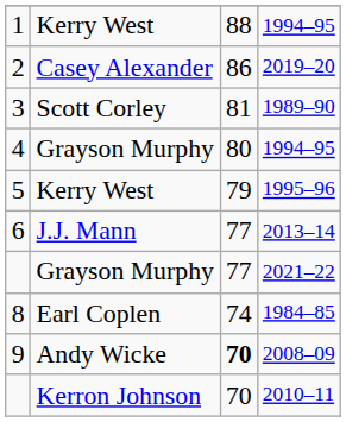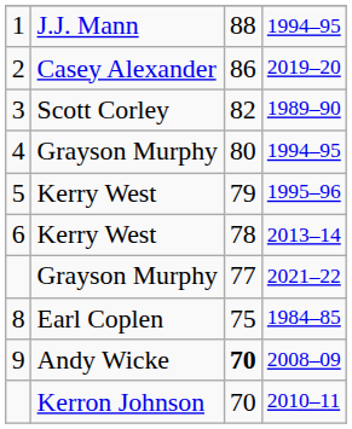 <table class="wikitable">
 <tr>
 </tr>
 <tr>
 <td>1</td>
-<td>Kerry West</td>
+<td><a href='#'>J.J. Mann</a></td>
 <td>88</td>
 <td style="font-size:80%;"><a href='#'>1994–95</a></td>
 </tr>
 <tr>
 <td>2</td>
 <td><a href='#'>Casey Alexander</a></td>
 <td>86</td>
 <td style="font-size:80%;"><a href='#'>2019–20</a></td>
 </tr>
 <tr>
 <td>3</td>
 <td>Scott Corley</td>
-<td>81</td>
+<td>82</td>
 <td style="font-size:80%;"><a href='#'>1989–90</a></td>
 </tr>
 <tr>
 <td>4</td>
 <td>Grayson Murphy</td>
 <td>80</td>
 <td style="font-size:80%;"><a href='#'>1994–95</a></td>
 </tr>
 <tr>
 <td>5</td>
 <td>Kerry West</td>
 <td>79</td>
 <td style="font-size:80%;"><a href='#'>1995–96</a></td>
 </tr>
 <tr>
 <td>6</td>
-<td><a href='#'>J.J. Mann</a></td>
-<td>77</td>
+<td>Kerry West</td>
+<td>78</td>
 <td style="font-size:80%;"><a href='#'>2013–14</a></td>
 </tr>
 <tr>
 <td></td>
 <td>Grayson Murphy</td>
 <td>77</td>
 <td style="font-size:80%;"><a href='#'>2021–22</a></td>
 </tr>
 <tr>
 <td>8</td>
 <td>Earl Coplen</td>
-<td>74</td>
+<td>75</td>
 <td style="font-size:80%;"><a href='#'>1984–85</a></td>
 </tr>
 <tr>
 <td>9</td>
 <td>Andy Wicke</td>
 <td><strong>70</strong></td>
 <td style="font-size:80%;"><a href='#'>2008–09</a></td>
 </tr>
 <tr>
 <td></td>
 <td><a href='#'>Kerron Johnson</a></td>
 <td>70</td>
 <td style="font-size:80%;"><a href='#'>2010–11</a></td>
 </tr>
 </table>
